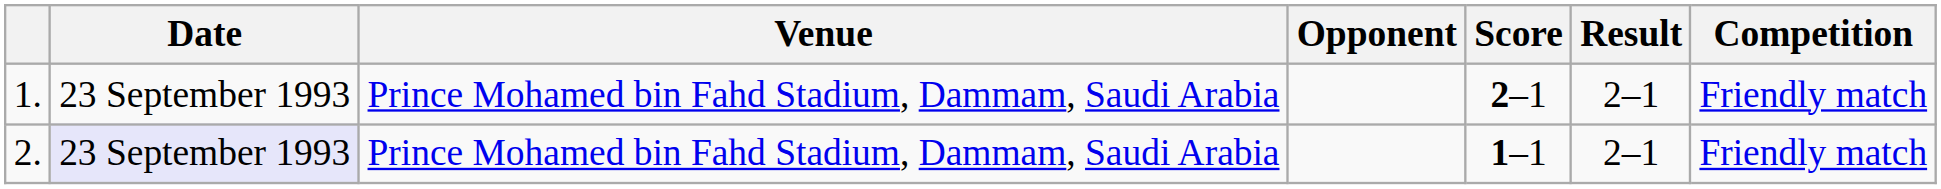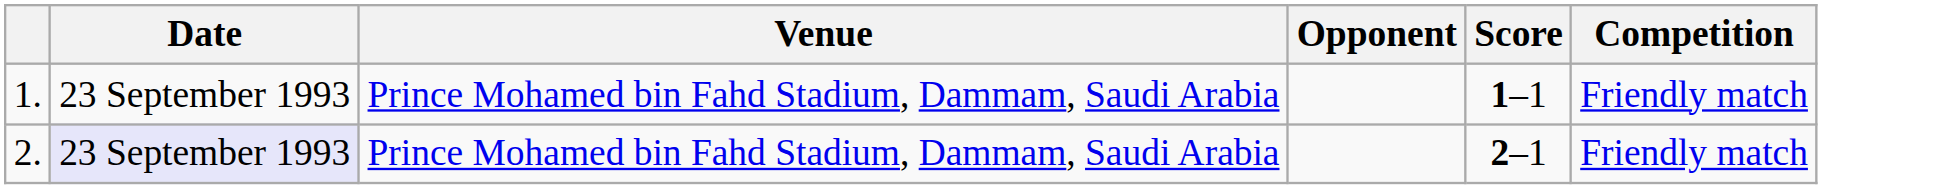 <table class="wikitable">
 <tr>
 <th></th>
 <th>Date</th>
 <th>Venue</th>
 <th>Opponent</th>
 <th>Score</th>
-<th>Result</th>
 <th>Competition</th>
 </tr>
 <tr>
 <td align="center">1.</td>
 <td>23 September 1993</td>
 <td><a href='#'>Prince Mohamed bin Fahd Stadium</a>, <a href='#'>Dammam</a>, <a href='#'>Saudi Arabia</a></td>
 <td></td>
-<td align="center"><strong>2</strong>–1</td>
-<td align="center">2–1</td>
+<td align="center"><strong>1</strong>–1</td>
 <td><a href='#'>Friendly match</a></td>
 </tr>
 <tr>
 <td align="center">2.</td>
 <td style="background: lavender;">23 September 1993</td>
 <td><a href='#'>Prince Mohamed bin Fahd Stadium</a>, <a href='#'>Dammam</a>, <a href='#'>Saudi Arabia</a></td>
 <td></td>
-<td align="center"><strong>1</strong>–1</td>
-<td align="center">2–1</td>
+<td align="center"><strong>2</strong>–1</td>
 <td><a href='#'>Friendly match</a></td>
 </tr>
 </table>
